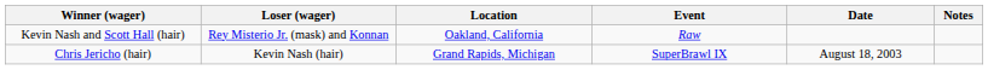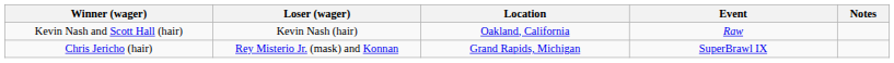 <table class="wikitable" style="width:100%;">
 <tr>
 <th style="width:20%;">Winner (wager)</th>
 <th style="width:20%;">Loser (wager)</th>
 <th style="width:20%;">Location</th>
 <th style="width:20%;">Event</th>
-<th style="width:15%;">Date</th>
 <th style="width:5%;">Notes</th>
 </tr>
 <tr style="text-align:center;">
 <td>Kevin Nash and <a href='#'>Scott Hall</a> (hair)</td>
-<td><a href='#'>Rey Misterio Jr.</a> (mask) and <a href='#'>Konnan</a></td>
+<td>Kevin Nash (hair)</td>
 <td><a href='#'>Oakland, California</a></td>
 <td><em><a href='#'>Raw</a></em></td>
-<td></td>
 <td></td>
 </tr>
 <tr style="text-align:center;">
 <td><a href='#'>Chris Jericho</a> (hair)</td>
-<td>Kevin Nash (hair)</td>
+<td><a href='#'>Rey Misterio Jr.</a> (mask) and <a href='#'>Konnan</a></td>
 <td><a href='#'>Grand Rapids, Michigan</a></td>
 <td><a href='#'>SuperBrawl IX</a></td>
-<td>August 18, 2003</td>
 <td></td>
 </tr>
 </table>
